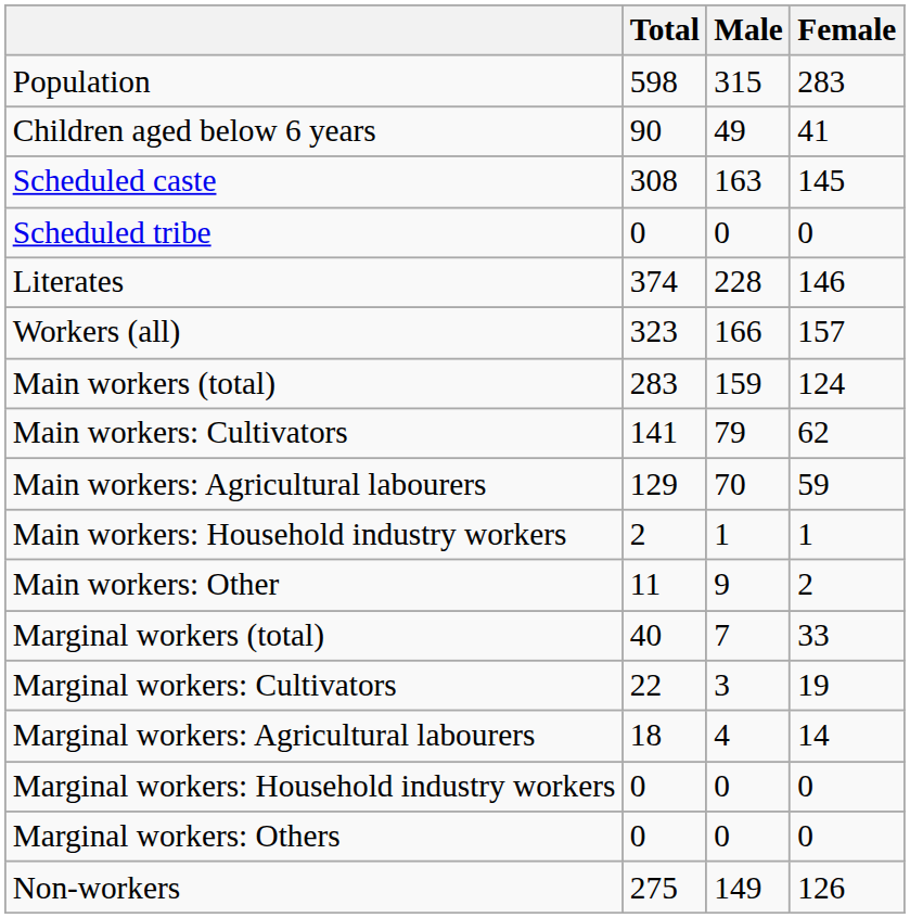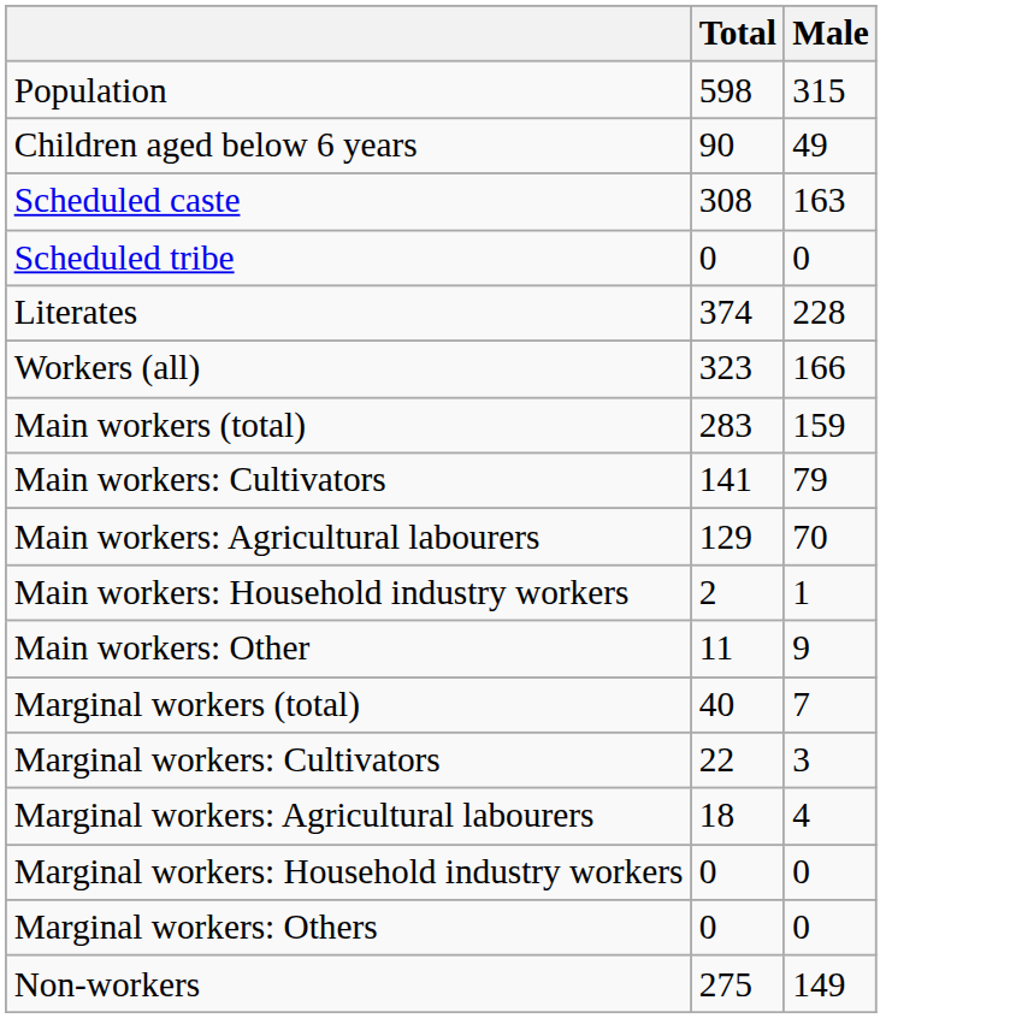 <table class="wikitable sortable">
 <tr>
 <th></th>
 <th>Total</th>
 <th>Male</th>
-<th>Female</th>
 </tr>
 <tr>
 <td>Population</td>
 <td>598</td>
 <td>315</td>
-<td>283</td>
 </tr>
 <tr>
 <td>Children aged below 6 years</td>
 <td>90</td>
 <td>49</td>
-<td>41</td>
 </tr>
 <tr>
 <td><a href='#'>Scheduled caste</a></td>
 <td>308</td>
 <td>163</td>
-<td>145</td>
 </tr>
 <tr>
 <td><a href='#'>Scheduled tribe</a></td>
-<td>0</td>
 <td>0</td>
 <td>0</td>
 </tr>
 <tr>
 <td>Literates</td>
 <td>374</td>
 <td>228</td>
-<td>146</td>
 </tr>
 <tr>
 <td>Workers (all)</td>
 <td>323</td>
 <td>166</td>
-<td>157</td>
 </tr>
 <tr>
 <td>Main workers (total)</td>
 <td>283</td>
 <td>159</td>
-<td>124</td>
 </tr>
 <tr>
 <td>Main workers: Cultivators</td>
 <td>141</td>
 <td>79</td>
-<td>62</td>
 </tr>
 <tr>
 <td>Main workers: Agricultural labourers</td>
 <td>129</td>
 <td>70</td>
-<td>59</td>
 </tr>
 <tr>
 <td>Main workers: Household industry workers</td>
 <td>2</td>
-<td>1</td>
 <td>1</td>
 </tr>
 <tr>
 <td>Main workers: Other</td>
 <td>11</td>
 <td>9</td>
-<td>2</td>
 </tr>
 <tr>
 <td>Marginal workers (total)</td>
 <td>40</td>
 <td>7</td>
-<td>33</td>
 </tr>
 <tr>
 <td>Marginal workers: Cultivators</td>
 <td>22</td>
 <td>3</td>
-<td>19</td>
 </tr>
 <tr>
 <td>Marginal workers: Agricultural labourers</td>
 <td>18</td>
 <td>4</td>
-<td>14</td>
 </tr>
 <tr>
 <td>Marginal workers: Household industry workers</td>
-<td>0</td>
 <td>0</td>
 <td>0</td>
 </tr>
 <tr>
 <td>Marginal workers: Others</td>
 <td>0</td>
 <td>0</td>
-<td>0</td>
 </tr>
 <tr>
 <td>Non-workers</td>
 <td>275</td>
 <td>149</td>
-<td>126</td>
 </tr>
 </table>
